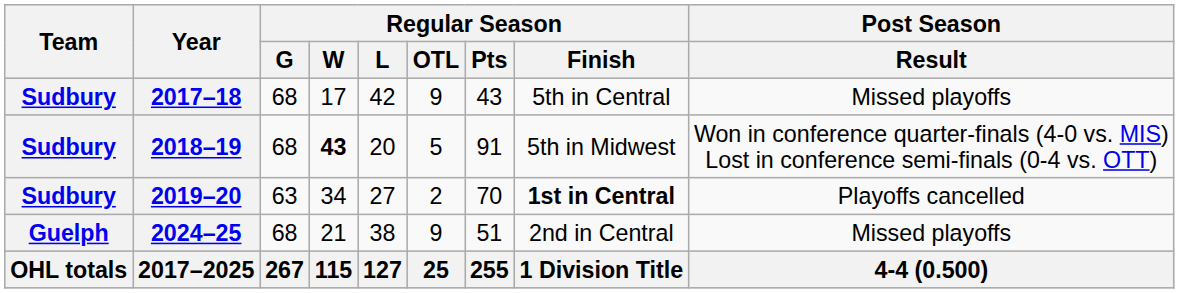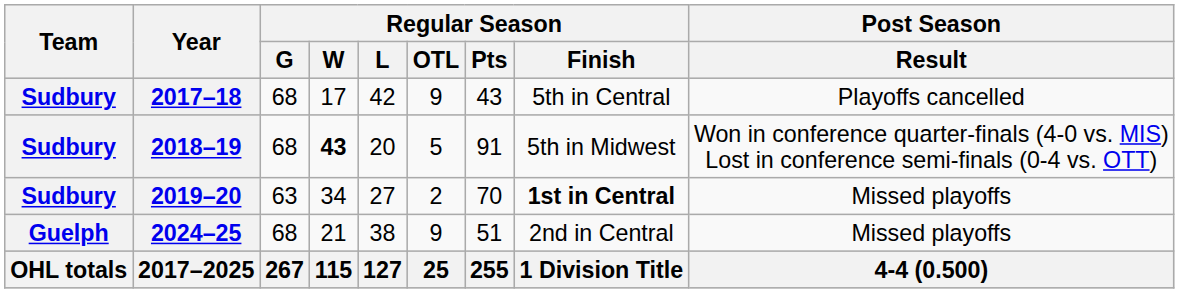 <table class="wikitable" style="font-size: 95%; text-align:center;">
 <tr>
 <th rowspan="2">Team</th>
 <th rowspan="2">Year</th>
 <th colspan="6">Regular Season</th>
 <th colspan="1">Post Season</th>
 </tr>
 <tr>
 <th>G</th>
 <th>W</th>
 <th>L</th>
 <th>OTL</th>
 <th>Pts</th>
 <th>Finish</th>
 <th>Result</th>
 </tr>
 <tr>
 <th><a href='#'>Sudbury</a></th>
 <th><a href='#'>2017–18</a></th>
 <td>68</td>
 <td>17</td>
 <td>42</td>
 <td>9</td>
 <td>43</td>
 <td>5th in Central</td>
-<td>Missed playoffs</td>
+<td>Playoffs cancelled</td>
 </tr>
 <tr>
 <th><a href='#'>Sudbury</a></th>
 <th><a href='#'>2018–19</a></th>
 <td>68</td>
 <td><strong>43</strong></td>
 <td>20</td>
 <td>5</td>
 <td>91</td>
 <td>5th in Midwest</td>
 <td>Won in conference quarter-finals (4-0 vs. <a href='#'>MIS</a>) <br> Lost in conference semi-finals (0-4 vs. <a href='#'>OTT</a>)</td>
 </tr>
 <tr>
 <th><a href='#'>Sudbury</a></th>
 <th><a href='#'>2019–20</a></th>
 <td>63</td>
 <td>34</td>
 <td>27</td>
 <td>2</td>
 <td>70</td>
 <td><strong>1st in Central</strong></td>
-<td>Playoffs cancelled</td>
+<td>Missed playoffs</td>
 </tr>
 <tr>
 <th><a href='#'>Guelph</a></th>
 <th><a href='#'>2024–25</a></th>
 <td>68</td>
 <td>21</td>
 <td>38</td>
 <td>9</td>
 <td>51</td>
 <td>2nd in Central</td>
 <td>Missed playoffs</td>
 </tr>
 <tr align="centre" bgcolor="#dddddd">
 <th>OHL totals</th>
 <th>2017–2025</th>
 <th>267</th>
 <th>115</th>
 <th>127</th>
 <th>25</th>
 <th>255</th>
 <th>1 Division Title</th>
 <th>4-4 (0.500)</th>
 </tr>
 </table>
